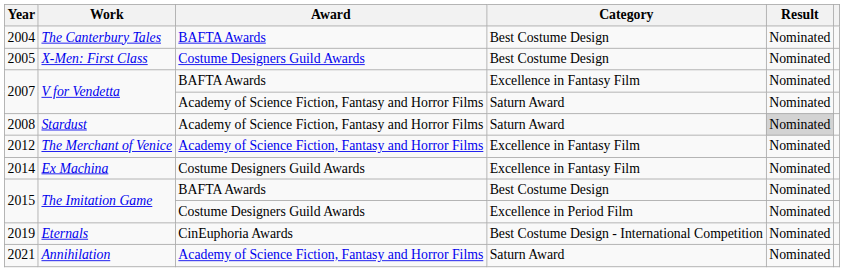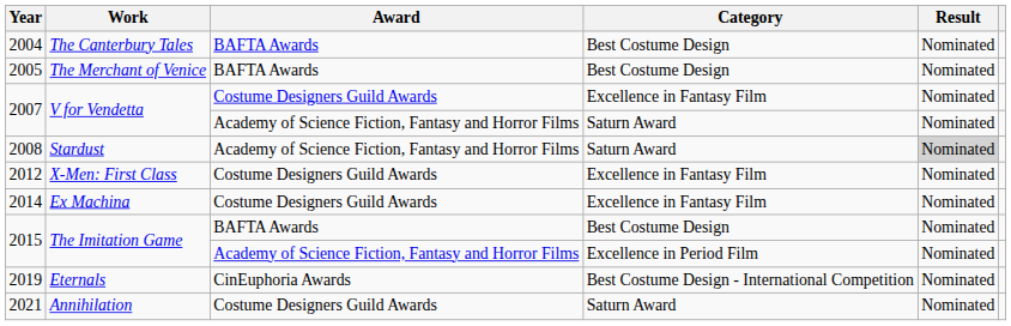 <table class="wikitable">
 <tr>
 <th>Year</th>
 <th>Work</th>
 <th>Award</th>
 <th>Category</th>
 <th>Result</th>
 <th></th>
 </tr>
 <tr>
 <td>2004</td>
 <td><em><a href='#'>The Canterbury Tales</a></em></td>
 <td><a href='#'>BAFTA Awards</a></td>
 <td>Best Costume Design</td>
 <td>Nominated</td>
 <td></td>
 </tr>
 <tr>
 <td>2005</td>
-<td><em><a href='#'>X-Men: First Class</a></em></td>
-<td><a href='#'>Costume Designers Guild Awards</a></td>
+<td><a href='#'><em>The Merchant of Venice</em></a></td>
+<td>BAFTA Awards</td>
 <td>Best Costume Design</td>
 <td>Nominated</td>
 <td></td>
 </tr>
 <tr>
 <td rowspan="2">2007</td>
 <td rowspan="2"><em><a href='#'>V for Vendetta</a></em></td>
-<td>BAFTA Awards</td>
+<td><a href='#'>Costume Designers Guild Awards</a></td>
 <td>Excellence in Fantasy Film</td>
 <td>Nominated</td>
 <td></td>
 </tr>
 <tr>
 <td>Academy of Science Fiction, Fantasy and Horror Films</td>
 <td>Saturn Award</td>
 <td>Nominated</td>
 <td></td>
 </tr>
 <tr>
 <td>2008</td>
 <td><em><a href='#'>Stardust</a></em></td>
 <td>Academy of Science Fiction, Fantasy and Horror Films</td>
 <td>Saturn Award</td>
 <td style="background: lightgrey;">Nominated</td>
 <td></td>
 </tr>
 <tr>
 <td>2012</td>
-<td><a href='#'><em>The Merchant of Venice</em></a></td>
-<td><a href='#'>Academy of Science Fiction, Fantasy and Horror Films</a></td>
+<td><em><a href='#'>X-Men: First Class</a></em></td>
+<td>Costume Designers Guild Awards</td>
 <td>Excellence in Fantasy Film</td>
 <td>Nominated</td>
 <td></td>
 </tr>
 <tr>
 <td>2014</td>
 <td><em><a href='#'>Ex Machina</a></em></td>
 <td>Costume Designers Guild Awards</td>
 <td>Excellence in Fantasy Film</td>
 <td>Nominated</td>
 <td></td>
 </tr>
 <tr>
 <td rowspan="2">2015</td>
 <td rowspan="2"><em><a href='#'>The Imitation Game</a></em></td>
 <td>BAFTA Awards</td>
 <td>Best Costume Design</td>
 <td>Nominated</td>
 <td></td>
 </tr>
 <tr>
-<td>Costume Designers Guild Awards</td>
+<td><a href='#'>Academy of Science Fiction, Fantasy and Horror Films</a></td>
 <td>Excellence in Period Film</td>
 <td>Nominated</td>
 <td></td>
 </tr>
 <tr>
 <td>2019</td>
 <td><em><a href='#'>Eternals</a></em></td>
 <td>CinEuphoria Awards</td>
 <td>Best Costume Design - International Competition</td>
 <td>Nominated</td>
 <td></td>
 </tr>
 <tr>
 <td>2021</td>
 <td><em><a href='#'>Annihilation</a></em></td>
-<td><a href='#'>Academy of Science Fiction, Fantasy and Horror Films</a></td>
+<td>Costume Designers Guild Awards</td>
 <td>Saturn Award</td>
 <td>Nominated</td>
 <td></td>
 </tr>
 </table>
